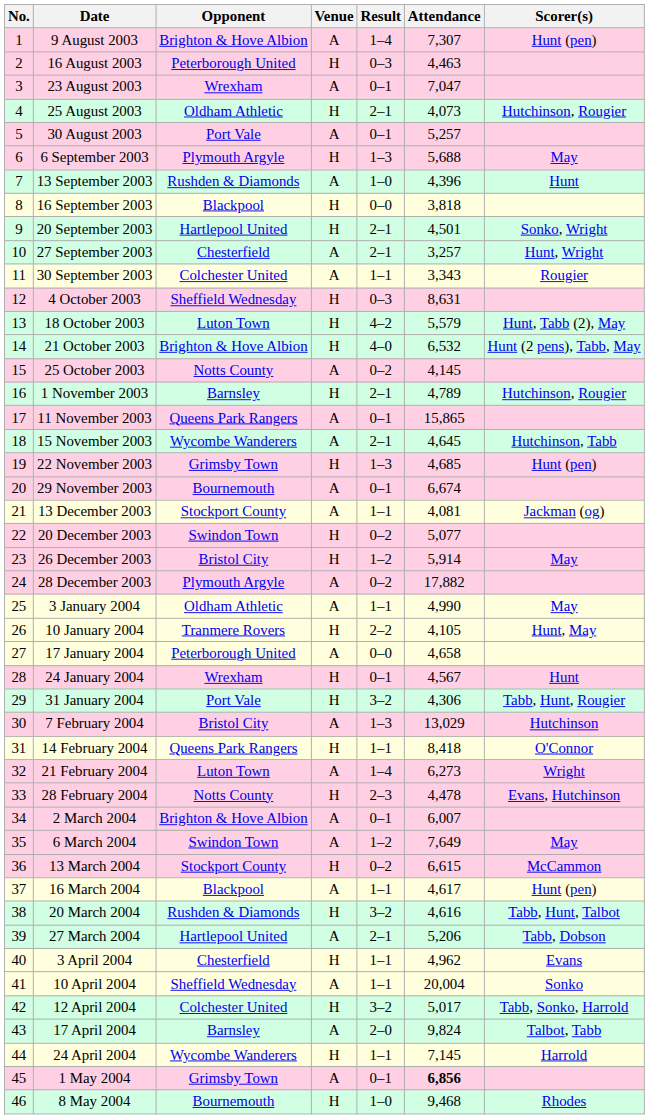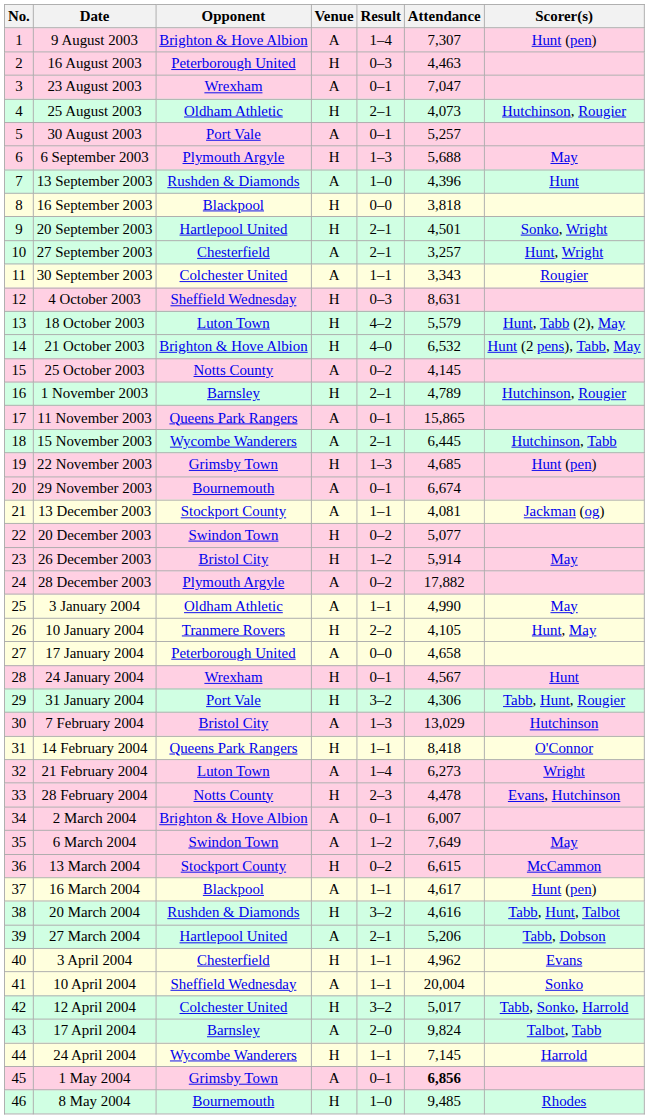 <table class="wikitable sortable" style="text-align:center;">
 <tr>
 <th>No.</th>
 <th>Date</th>
 <th>Opponent</th>
 <th>Venue</th>
 <th>Result</th>
 <th>Attendance</th>
 <th>Scorer(s)</th>
 </tr>
 <tr style="background:#ffd0e3;">
 <td>1</td>
 <td>9 August 2003</td>
 <td><a href='#'>Brighton & Hove Albion</a></td>
 <td>A</td>
 <td>1–4</td>
 <td>7,307</td>
 <td><a href='#'>Hunt</a> (<a href='#'>pen</a>)</td>
 </tr>
 <tr style="background:#ffd0e3;">
 <td>2</td>
 <td>16 August 2003</td>
 <td><a href='#'>Peterborough United</a></td>
 <td>H</td>
 <td>0–3</td>
 <td>4,463</td>
 <td></td>
 </tr>
 <tr style="background:#ffd0e3;">
 <td>3</td>
 <td>23 August 2003</td>
 <td><a href='#'>Wrexham</a></td>
 <td>A</td>
 <td>0–1</td>
 <td>7,047</td>
 <td></td>
 </tr>
 <tr style="background:#d0ffe3;">
 <td>4</td>
 <td>25 August 2003</td>
 <td><a href='#'>Oldham Athletic</a></td>
 <td>H</td>
 <td>2–1</td>
 <td>4,073</td>
 <td><a href='#'>Hutchinson</a>, <a href='#'>Rougier</a></td>
 </tr>
 <tr style="background:#ffd0e3;">
 <td>5</td>
 <td>30 August 2003</td>
 <td><a href='#'>Port Vale</a></td>
 <td>A</td>
 <td>0–1</td>
 <td>5,257</td>
 <td></td>
 </tr>
 <tr style="background:#ffd0e3;">
 <td>6</td>
 <td>6 September 2003</td>
 <td><a href='#'>Plymouth Argyle</a></td>
 <td>H</td>
 <td>1–3</td>
 <td>5,688</td>
 <td><a href='#'>May</a></td>
 </tr>
 <tr style="background:#d0ffe3;">
 <td>7</td>
 <td>13 September 2003</td>
 <td><a href='#'>Rushden & Diamonds</a></td>
 <td>A</td>
 <td>1–0</td>
 <td>4,396</td>
 <td><a href='#'>Hunt</a></td>
 </tr>
 <tr style="background:#ffd;">
 <td>8</td>
 <td>16 September 2003</td>
 <td><a href='#'>Blackpool</a></td>
 <td>H</td>
 <td>0–0</td>
 <td>3,818</td>
 <td></td>
 </tr>
 <tr style="background:#d0ffe3;">
 <td>9</td>
 <td>20 September 2003</td>
 <td><a href='#'>Hartlepool United</a></td>
 <td>H</td>
 <td>2–1</td>
 <td>4,501</td>
 <td><a href='#'>Sonko</a>, <a href='#'>Wright</a></td>
 </tr>
 <tr style="background:#d0ffe3;">
 <td>10</td>
 <td>27 September 2003</td>
 <td><a href='#'>Chesterfield</a></td>
 <td>A</td>
 <td>2–1</td>
 <td>3,257</td>
 <td><a href='#'>Hunt</a>, <a href='#'>Wright</a></td>
 </tr>
 <tr style="background:#ffd;">
 <td>11</td>
 <td>30 September 2003</td>
 <td><a href='#'>Colchester United</a></td>
 <td>A</td>
 <td>1–1</td>
 <td>3,343</td>
 <td><a href='#'>Rougier</a></td>
 </tr>
 <tr style="background:#ffd0e3;">
 <td>12</td>
 <td>4 October 2003</td>
 <td><a href='#'>Sheffield Wednesday</a></td>
 <td>H</td>
 <td>0–3</td>
 <td>8,631</td>
 <td></td>
 </tr>
 <tr style="background:#d0ffe3;">
 <td>13</td>
 <td>18 October 2003</td>
 <td><a href='#'>Luton Town</a></td>
 <td>H</td>
 <td>4–2</td>
 <td>5,579</td>
 <td><a href='#'>Hunt</a>, <a href='#'>Tabb</a> (2), <a href='#'>May</a></td>
 </tr>
 <tr style="background:#d0ffe3;">
 <td>14</td>
 <td>21 October 2003</td>
 <td><a href='#'>Brighton & Hove Albion</a></td>
 <td>H</td>
 <td>4–0</td>
 <td>6,532</td>
 <td><a href='#'>Hunt</a> (2 <a href='#'>pens</a>), <a href='#'>Tabb</a>, <a href='#'>May</a></td>
 </tr>
 <tr style="background:#ffd0e3;">
 <td>15</td>
 <td>25 October 2003</td>
 <td><a href='#'>Notts County</a></td>
 <td>A</td>
 <td>0–2</td>
 <td>4,145</td>
 <td></td>
 </tr>
 <tr style="background:#d0ffe3;">
 <td>16</td>
 <td>1 November 2003</td>
 <td><a href='#'>Barnsley</a></td>
 <td>H</td>
 <td>2–1</td>
 <td>4,789</td>
 <td><a href='#'>Hutchinson</a>, <a href='#'>Rougier</a></td>
 </tr>
 <tr style="background:#ffd0e3;">
 <td>17</td>
 <td>11 November 2003</td>
 <td><a href='#'>Queens Park Rangers</a></td>
 <td>A</td>
 <td>0–1</td>
 <td>15,865</td>
 <td></td>
 </tr>
 <tr style="background:#d0ffe3;">
 <td>18</td>
 <td>15 November 2003</td>
 <td><a href='#'>Wycombe Wanderers</a></td>
 <td>A</td>
 <td>2–1</td>
-<td>4,645</td>
+<td>6,445</td>
 <td><a href='#'>Hutchinson</a>, <a href='#'>Tabb</a></td>
 </tr>
 <tr style="background:#ffd0e3;">
 <td>19</td>
 <td>22 November 2003</td>
 <td><a href='#'>Grimsby Town</a></td>
 <td>H</td>
 <td>1–3</td>
 <td>4,685</td>
 <td><a href='#'>Hunt</a> (<a href='#'>pen</a>)</td>
 </tr>
 <tr style="background:#ffd0e3;">
 <td>20</td>
 <td>29 November 2003</td>
 <td><a href='#'>Bournemouth</a></td>
 <td>A</td>
 <td>0–1</td>
 <td>6,674</td>
 <td></td>
 </tr>
 <tr style="background:#ffd;">
 <td>21</td>
 <td>13 December 2003</td>
 <td><a href='#'>Stockport County</a></td>
 <td>A</td>
 <td>1–1</td>
 <td>4,081</td>
 <td><a href='#'>Jackman</a> (<a href='#'>og</a>)</td>
 </tr>
 <tr style="background:#ffd0e3;">
 <td>22</td>
 <td>20 December 2003</td>
 <td><a href='#'>Swindon Town</a></td>
 <td>H</td>
 <td>0–2</td>
 <td>5,077</td>
 <td></td>
 </tr>
 <tr style="background:#ffd0e3;">
 <td>23</td>
 <td>26 December 2003</td>
 <td><a href='#'>Bristol City</a></td>
 <td>H</td>
 <td>1–2</td>
 <td>5,914</td>
 <td><a href='#'>May</a></td>
 </tr>
 <tr style="background:#ffd0e3;">
 <td>24</td>
 <td>28 December 2003</td>
 <td><a href='#'>Plymouth Argyle</a></td>
 <td>A</td>
 <td>0–2</td>
 <td>17,882</td>
 <td></td>
 </tr>
 <tr style="background:#ffd;">
 <td>25</td>
 <td>3 January 2004</td>
 <td><a href='#'>Oldham Athletic</a></td>
 <td>A</td>
 <td>1–1</td>
 <td>4,990</td>
 <td><a href='#'>May</a></td>
 </tr>
 <tr style="background:#ffd;">
 <td>26</td>
 <td>10 January 2004</td>
 <td><a href='#'>Tranmere Rovers</a></td>
 <td>H</td>
 <td>2–2</td>
 <td>4,105</td>
 <td><a href='#'>Hunt</a>, <a href='#'>May</a></td>
 </tr>
 <tr style="background:#ffd;">
 <td>27</td>
 <td>17 January 2004</td>
 <td><a href='#'>Peterborough United</a></td>
 <td>A</td>
 <td>0–0</td>
 <td>4,658</td>
 <td></td>
 </tr>
 <tr style="background:#ffd0e3;">
 <td>28</td>
 <td>24 January 2004</td>
 <td><a href='#'>Wrexham</a></td>
 <td>H</td>
 <td>0–1</td>
 <td>4,567</td>
 <td><a href='#'>Hunt</a></td>
 </tr>
 <tr style="background:#d0ffe3;">
 <td>29</td>
 <td>31 January 2004</td>
 <td><a href='#'>Port Vale</a></td>
 <td>H</td>
 <td>3–2</td>
 <td>4,306</td>
 <td><a href='#'>Tabb</a>, <a href='#'>Hunt</a>, <a href='#'>Rougier</a></td>
 </tr>
 <tr style="background:#ffd0e3;">
 <td>30</td>
 <td>7 February 2004</td>
 <td><a href='#'>Bristol City</a></td>
 <td>A</td>
 <td>1–3</td>
 <td>13,029</td>
 <td><a href='#'>Hutchinson</a></td>
 </tr>
 <tr style="background:#ffd;">
 <td>31</td>
 <td>14 February 2004</td>
 <td><a href='#'>Queens Park Rangers</a></td>
 <td>H</td>
 <td>1–1</td>
 <td>8,418</td>
 <td><a href='#'>O'Connor</a></td>
 </tr>
 <tr style="background:#ffd0e3;">
 <td>32</td>
 <td>21 February 2004</td>
 <td><a href='#'>Luton Town</a></td>
 <td>A</td>
 <td>1–4</td>
 <td>6,273</td>
 <td><a href='#'>Wright</a></td>
 </tr>
 <tr style="background:#ffd0e3;">
 <td>33</td>
 <td>28 February 2004</td>
 <td><a href='#'>Notts County</a></td>
 <td>H</td>
 <td>2–3</td>
 <td>4,478</td>
 <td><a href='#'>Evans</a>, <a href='#'>Hutchinson</a></td>
 </tr>
 <tr style="background:#ffd0e3;">
 <td>34</td>
 <td>2 March 2004</td>
 <td><a href='#'>Brighton & Hove Albion</a></td>
 <td>A</td>
 <td>0–1</td>
 <td>6,007</td>
 <td></td>
 </tr>
 <tr style="background:#ffd0e3;">
 <td>35</td>
 <td>6 March 2004</td>
 <td><a href='#'>Swindon Town</a></td>
 <td>A</td>
 <td>1–2</td>
 <td>7,649</td>
 <td><a href='#'>May</a></td>
 </tr>
 <tr style="background:#ffd0e3;">
 <td>36</td>
 <td>13 March 2004</td>
 <td><a href='#'>Stockport County</a></td>
 <td>H</td>
 <td>0–2</td>
 <td>6,615</td>
 <td><a href='#'>McCammon</a></td>
 </tr>
 <tr style="background:#ffd;">
 <td>37</td>
 <td>16 March 2004</td>
 <td><a href='#'>Blackpool</a></td>
 <td>A</td>
 <td>1–1</td>
 <td>4,617</td>
 <td><a href='#'>Hunt</a> (<a href='#'>pen</a>)</td>
 </tr>
 <tr style="background:#d0ffe3;">
 <td>38</td>
 <td>20 March 2004</td>
 <td><a href='#'>Rushden & Diamonds</a></td>
 <td>H</td>
 <td>3–2</td>
 <td>4,616</td>
 <td><a href='#'>Tabb</a>, <a href='#'>Hunt</a>, <a href='#'>Talbot</a></td>
 </tr>
 <tr style="background:#d0ffe3;">
 <td>39</td>
 <td>27 March 2004</td>
 <td><a href='#'>Hartlepool United</a></td>
 <td>A</td>
 <td>2–1</td>
 <td>5,206</td>
 <td><a href='#'>Tabb</a>, <a href='#'>Dobson</a></td>
 </tr>
 <tr style="background:#ffd;">
 <td>40</td>
 <td>3 April 2004</td>
 <td><a href='#'>Chesterfield</a></td>
 <td>H</td>
 <td>1–1</td>
 <td>4,962</td>
 <td><a href='#'>Evans</a></td>
 </tr>
 <tr style="background:#ffd;">
 <td>41</td>
 <td>10 April 2004</td>
 <td><a href='#'>Sheffield Wednesday</a></td>
 <td>A</td>
 <td>1–1</td>
 <td>20,004</td>
 <td><a href='#'>Sonko</a></td>
 </tr>
 <tr style="background:#d0ffe3;">
 <td>42</td>
 <td>12 April 2004</td>
 <td><a href='#'>Colchester United</a></td>
 <td>H</td>
 <td>3–2</td>
 <td>5,017</td>
 <td><a href='#'>Tabb</a>, <a href='#'>Sonko</a>, <a href='#'>Harrold</a></td>
 </tr>
 <tr style="background:#d0ffe3;">
 <td>43</td>
 <td>17 April 2004</td>
 <td><a href='#'>Barnsley</a></td>
 <td>A</td>
 <td>2–0</td>
 <td>9,824</td>
 <td><a href='#'>Talbot</a>, <a href='#'>Tabb</a></td>
 </tr>
 <tr style="background:#ffd;">
 <td>44</td>
 <td>24 April 2004</td>
 <td><a href='#'>Wycombe Wanderers</a></td>
 <td>H</td>
 <td>1–1</td>
 <td>7,145</td>
 <td><a href='#'>Harrold</a></td>
 </tr>
 <tr style="background:#ffd0e3;">
 <td>45</td>
 <td>1 May 2004</td>
 <td><a href='#'>Grimsby Town</a></td>
 <td>A</td>
 <td>0–1</td>
 <td><strong>6,856</strong></td>
 <td></td>
 </tr>
 <tr style="background:#d0ffe3;">
 <td>46</td>
 <td>8 May 2004</td>
 <td><a href='#'>Bournemouth</a></td>
 <td>H</td>
 <td>1–0</td>
-<td>9,468</td>
+<td>9,485</td>
 <td><a href='#'>Rhodes</a></td>
 </tr>
 </table>
